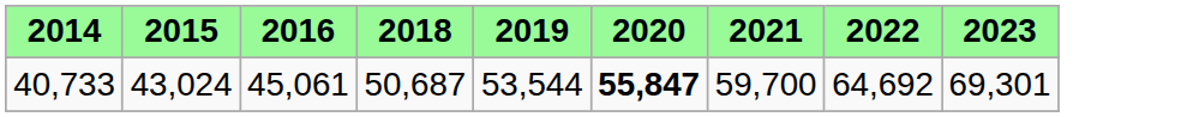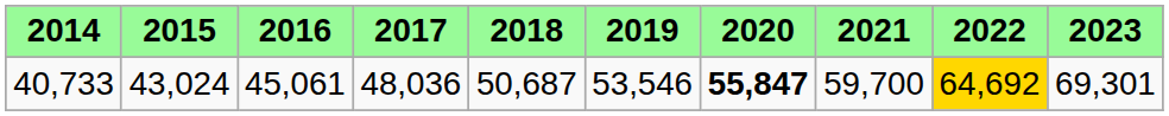 <table class="wikitable" border="1">
 <tr align="center" style="background:#98FB98;">
 <td><strong>2014</strong></td>
 <td><strong>2015</strong></td>
 <td><strong>2016</strong></td>
+<td><strong>2017</strong></td>
 <td><strong>2018</strong></td>
 <td><strong>2019</strong></td>
 <td><strong>2020</strong></td>
 <td><strong>2021</strong></td>
 <td><strong>2022</strong></td>
 <td><strong>2023</strong></td>
 </tr>
 <tr>
 <td>40,733</td>
 <td>43,024</td>
 <td>45,061</td>
+<td>48,036</td>
 <td>50,687</td>
-<td>53,544</td>
+<td>53,546</td>
 <td><strong>55,847</strong></td>
 <td>59,700</td>
-<td>64,692</td>
+<td style="background: gold;">64,692</td>
 <td>69,301</td>
 </tr>
 </table>
